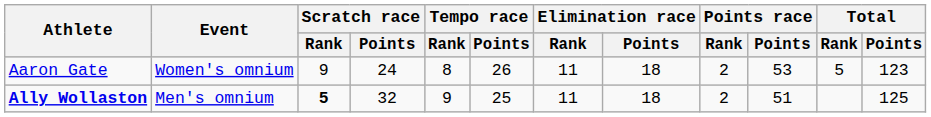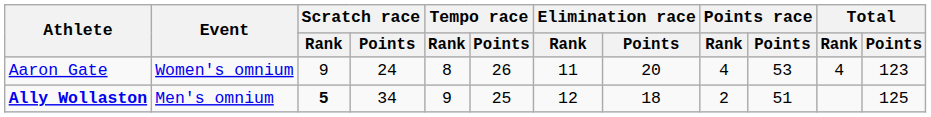 <table class=wikitable style=font-size:90%;text-align:center>
 <tr>
 <th rowspan=2>Athlete</th>
 <th rowspan=2>Event</th>
 <th colspan=2>Scratch race</th>
 <th colspan=2>Tempo race</th>
 <th colspan=2>Elimination race</th>
 <th colspan=2>Points race</th>
 <th colspan=2>Total</th>
 </tr>
 <tr style=font-size:95%>
 <th>Rank</th>
 <th>Points</th>
 <th>Rank</th>
 <th>Points</th>
 <th>Rank</th>
 <th>Points</th>
 <th>Rank</th>
 <th>Points</th>
 <th>Rank</th>
 <th>Points</th>
 </tr>
 <tr>
 <td align=left><a href='#'>Aaron Gate</a></td>
 <td align=left><a href='#'>Women's omnium</a></td>
 <td>9</td>
 <td>24</td>
 <td>8</td>
 <td>26</td>
 <td>11</td>
-<td>18</td>
-<td>2</td>
+<td>20</td>
+<td>4</td>
 <td>53</td>
-<td>5</td>
+<td>4</td>
 <td>123</td>
 </tr>
 <tr>
 <td align=left><strong><a href='#'>Ally Wollaston</a></strong></td>
 <td align=left><a href='#'>Men's omnium</a></td>
 <td><strong>5</strong></td>
-<td>32</td>
+<td>34</td>
 <td>9</td>
 <td>25</td>
-<td>11</td>
+<td>12</td>
 <td>18</td>
 <td>2</td>
 <td>51</td>
 <td></td>
 <td>125</td>
 </tr>
 </table>
